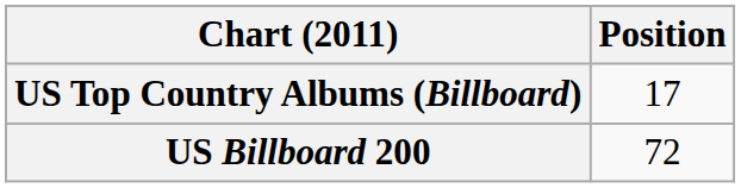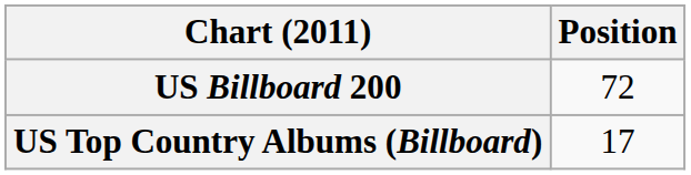 <table class="wikitable sortable plainrowheaders" style="text-align:center">
 <tr>
 <th scope="col">Chart (2011)</th>
 <th scope="col">Position</th>
 </tr>
 <tr>
+<th scope="row">US <em>Billboard</em> 200</th>
+<td>72</td>
+</tr>
+<tr>
 <th scope="row">US Top Country Albums (<em>Billboard</em>)</th>
 <td>17</td>
 </tr>
-<tr>
-<th scope="row">US <em>Billboard</em> 200</th>
-<td>72</td>
-</tr>
 </table>
